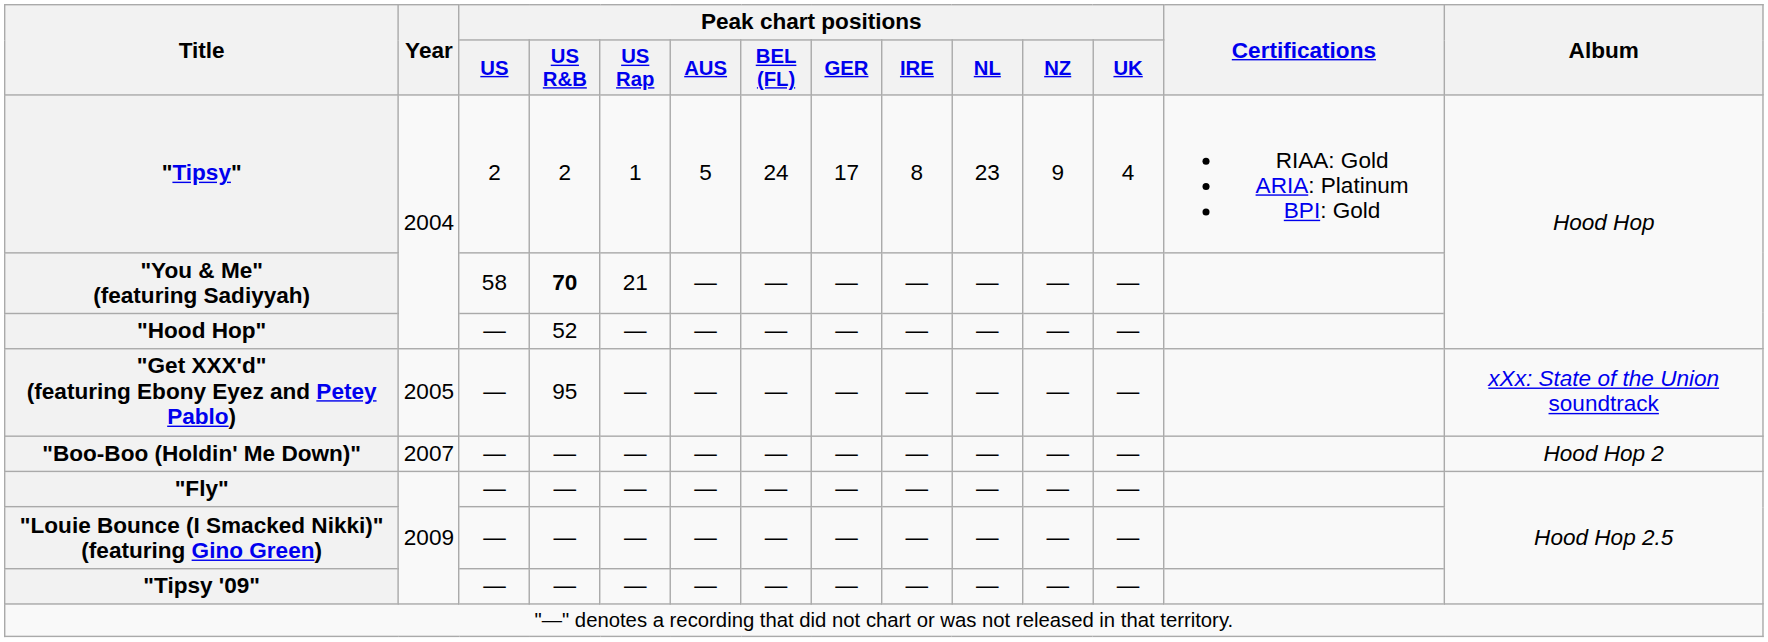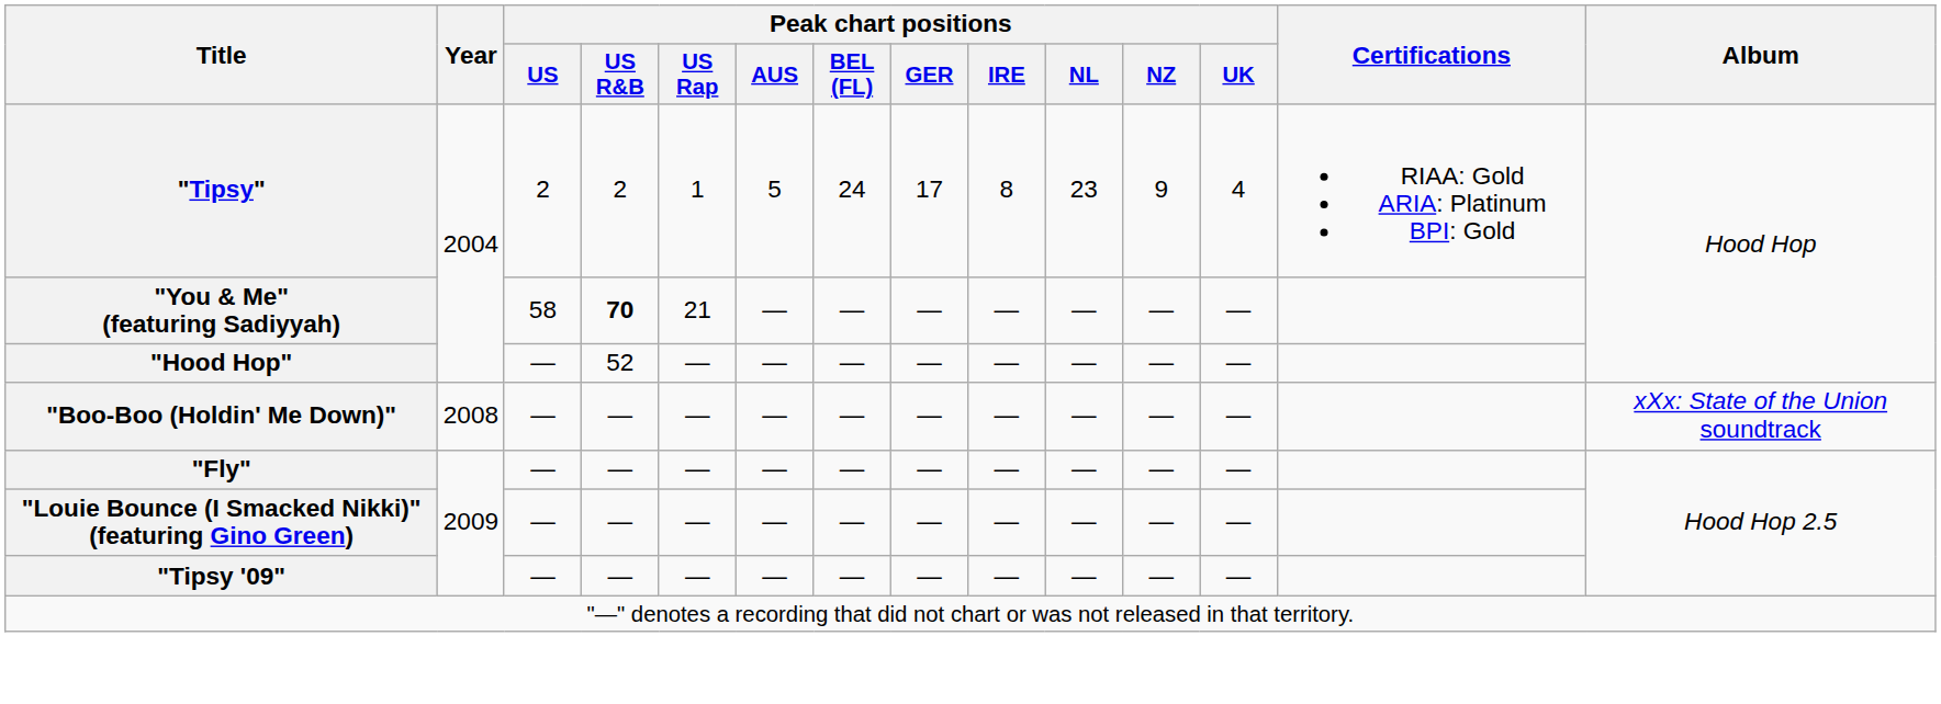 <table class="wikitable plainrowheaders" style="text-align:center;">
 <tr>
 <th scope="col" rowspan="2" style="width:17em;">Title</th>
 <th scope="col" rowspan="2">Year</th>
 <th scope="col" colspan="10">Peak chart positions</th>
 <th scope="col" rowspan="2" style="width:12em;"><a href='#'>Certifications</a></th>
 <th scope="col" rowspan="2">Album</th>
 </tr>
 <tr>
 <th style="width:3em; font-size:90%"><a href='#'>US</a><br></th>
 <th style="width:3em; font-size:90%"><a href='#'>US<br>R&B</a><br></th>
 <th style="width:3em; font-size:90%"><a href='#'>US<br>Rap</a><br></th>
 <th style="width:3em; font-size:90%"><a href='#'>AUS</a><br></th>
 <th style="width:3em; font-size:90%"><a href='#'>BEL<br>(FL)</a><br></th>
 <th style="width:3em; font-size:90%"><a href='#'>GER</a><br></th>
 <th style="width:3em; font-size:90%"><a href='#'>IRE</a><br></th>
 <th style="width:3em; font-size:90%"><a href='#'>NL</a><br></th>
 <th style="width:3em; font-size:90%"><a href='#'>NZ</a><br></th>
 <th style="width:3em; font-size:90%"><a href='#'>UK</a><br></th>
 </tr>
 <tr>
 <th scope="row">"<a href='#'>Tipsy</a>"</th>
 <td rowspan="3">2004</td>
 <td>2</td>
 <td>2</td>
 <td>1</td>
 <td>5</td>
 <td>24</td>
 <td>17</td>
 <td>8</td>
 <td>23</td>
 <td>9</td>
 <td>4</td>
 <td><br><ul><li>RIAA: Gold</li><li><a href='#'>ARIA</a>: Platinum</li><li><a href='#'>BPI</a>: Gold</li></ul></td>
 <td rowspan="3"><em>Hood Hop</em></td>
 </tr>
 <tr>
 <th scope="row">"You & Me"<br><span>(featuring Sadiyyah)</span></th>
 <td>58</td>
 <td><strong>70</strong></td>
 <td>21</td>
 <td>—</td>
 <td>—</td>
 <td>—</td>
 <td>—</td>
 <td>—</td>
 <td>—</td>
 <td>—</td>
 <td></td>
 </tr>
 <tr>
 <th scope="row">"Hood Hop"</th>
 <td>—</td>
 <td>52</td>
 <td>—</td>
 <td>—</td>
 <td>—</td>
 <td>—</td>
 <td>—</td>
 <td>—</td>
 <td>—</td>
 <td>—</td>
 <td></td>
 </tr>
 <tr>
-<th scope="row">"Get XXX'd"<br><span>(featuring Ebony Eyez and <a href='#'>Petey Pablo</a>)</span></th>
-<td>2005</td>
-<td>—</td>
-<td>95</td>
-<td>—</td>
-<td>—</td>
-<td>—</td>
-<td>—</td>
-<td>—</td>
-<td>—</td>
-<td>—</td>
-<td>—</td>
-<td></td>
-<td><a href='#'><em>xXx: State of the Union</em> soundtrack</a></td>
-</tr>
-<tr>
 <th scope="row">"Boo-Boo (Holdin' Me Down)"</th>
-<td>2007</td>
+<td>2008</td>
 <td>—</td>
 <td>—</td>
 <td>—</td>
 <td>—</td>
 <td>—</td>
 <td>—</td>
 <td>—</td>
 <td>—</td>
 <td>—</td>
 <td>—</td>
 <td></td>
-<td><em>Hood Hop 2</em></td>
+<td><a href='#'><em>xXx: State of the Union</em> soundtrack</a></td>
 </tr>
 <tr>
 <th scope="row">"Fly"</th>
 <td rowspan="3">2009</td>
 <td>—</td>
 <td>—</td>
 <td>—</td>
 <td>—</td>
 <td>—</td>
 <td>—</td>
 <td>—</td>
 <td>—</td>
 <td>—</td>
 <td>—</td>
 <td></td>
 <td rowspan="3"><em>Hood Hop 2.5</em></td>
 </tr>
 <tr>
 <th scope="row">"Louie Bounce (I Smacked Nikki)"<br><span>(featuring <a href='#'>Gino Green</a>)</span></th>
 <td>—</td>
 <td>—</td>
 <td>—</td>
 <td>—</td>
 <td>—</td>
 <td>—</td>
 <td>—</td>
 <td>—</td>
 <td>—</td>
 <td>—</td>
 <td></td>
 </tr>
 <tr>
 <th scope="row">"Tipsy '09"</th>
 <td>—</td>
 <td>—</td>
 <td>—</td>
 <td>—</td>
 <td>—</td>
 <td>—</td>
 <td>—</td>
 <td>—</td>
 <td>—</td>
 <td>—</td>
 <td></td>
 </tr>
 <tr>
 <td colspan="14" style="font-size:90%">"—" denotes a recording that did not chart or was not released in that territory.</td>
 </tr>
 </table>
